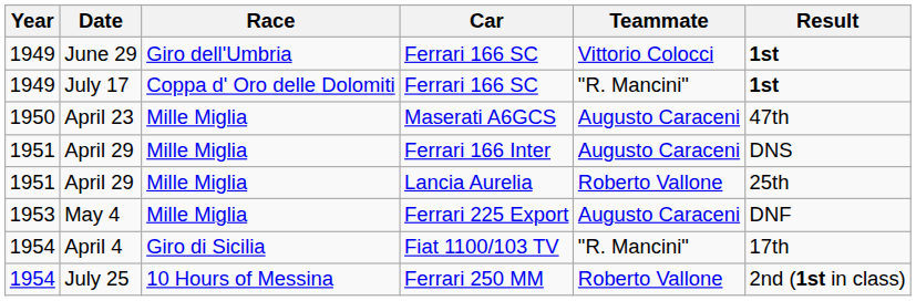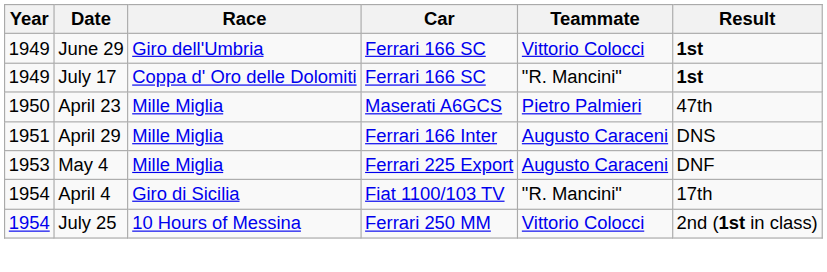 <table class="wikitable sortable">
 <tr>
 <th>Year</th>
 <th>Date</th>
 <th>Race</th>
 <th>Car</th>
 <th>Teammate</th>
 <th>Result</th>
 </tr>
 <tr>
 <td>1949</td>
 <td>June 29</td>
 <td><a href='#'>Giro dell'Umbria</a></td>
 <td><a href='#'>Ferrari 166 SC</a></td>
 <td><a href='#'>Vittorio Colocci</a></td>
 <td><strong>1st</strong></td>
 </tr>
 <tr>
 <td>1949</td>
 <td>July 17</td>
 <td><a href='#'>Coppa d' Oro delle Dolomiti</a></td>
 <td><a href='#'>Ferrari 166 SC</a></td>
 <td>"R. Mancini"</td>
 <td><strong>1st</strong></td>
 </tr>
 <tr>
 <td>1950</td>
 <td>April 23</td>
 <td><a href='#'>Mille Miglia</a></td>
 <td><a href='#'>Maserati A6GCS</a></td>
-<td><a href='#'>Augusto Caraceni</a></td>
+<td><a href='#'>Pietro Palmieri</a></td>
 <td>47th</td>
 </tr>
 <tr>
 <td>1951</td>
 <td>April 29</td>
 <td><a href='#'>Mille Miglia</a></td>
 <td><a href='#'>Ferrari 166 Inter</a></td>
 <td><a href='#'>Augusto Caraceni</a></td>
 <td>DNS</td>
-</tr>
-<tr>
-<td>1951</td>
-<td>April 29</td>
-<td><a href='#'>Mille Miglia</a></td>
-<td><a href='#'>Lancia Aurelia</a></td>
-<td><a href='#'>Roberto Vallone</a></td>
-<td>25th</td>
 </tr>
 <tr>
 <td>1953</td>
 <td>May 4</td>
 <td><a href='#'>Mille Miglia</a></td>
 <td><a href='#'>Ferrari 225 Export</a></td>
 <td><a href='#'>Augusto Caraceni</a></td>
 <td>DNF</td>
 </tr>
 <tr>
 <td>1954</td>
 <td>April 4</td>
 <td><a href='#'>Giro di Sicilia</a></td>
 <td><a href='#'>Fiat 1100/103 TV</a></td>
 <td>"R. Mancini"</td>
 <td>17th</td>
 </tr>
 <tr>
 <td><a href='#'>1954</a></td>
 <td>July 25</td>
 <td><a href='#'>10 Hours of Messina</a></td>
 <td><a href='#'>Ferrari 250 MM</a></td>
-<td><a href='#'>Roberto Vallone</a></td>
+<td><a href='#'>Vittorio Colocci</a></td>
 <td>2nd (<strong>1st</strong> in class)</td>
 </tr>
 </table>
